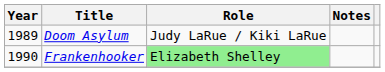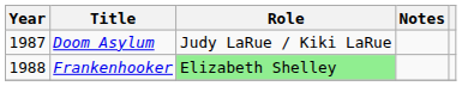 <table class="wikitable sortable">
 <tr>
 <th>Year</th>
 <th>Title</th>
 <th>Role</th>
 <th>Notes</th>
 <th></th>
 </tr>
 <tr>
-<td>1989</td>
+<td>1987</td>
 <td><em><a href='#'>Doom Asylum</a></em></td>
 <td>Judy LaRue / Kiki LaRue</td>
 <td></td>
 <td></td>
 </tr>
 <tr>
-<td>1990</td>
+<td>1988</td>
 <td><em><a href='#'>Frankenhooker</a></em></td>
 <td style="background: lightgreen;">Elizabeth Shelley</td>
 <td></td>
 <td></td>
 </tr>
 <tr>
 </tr>
 </table>
